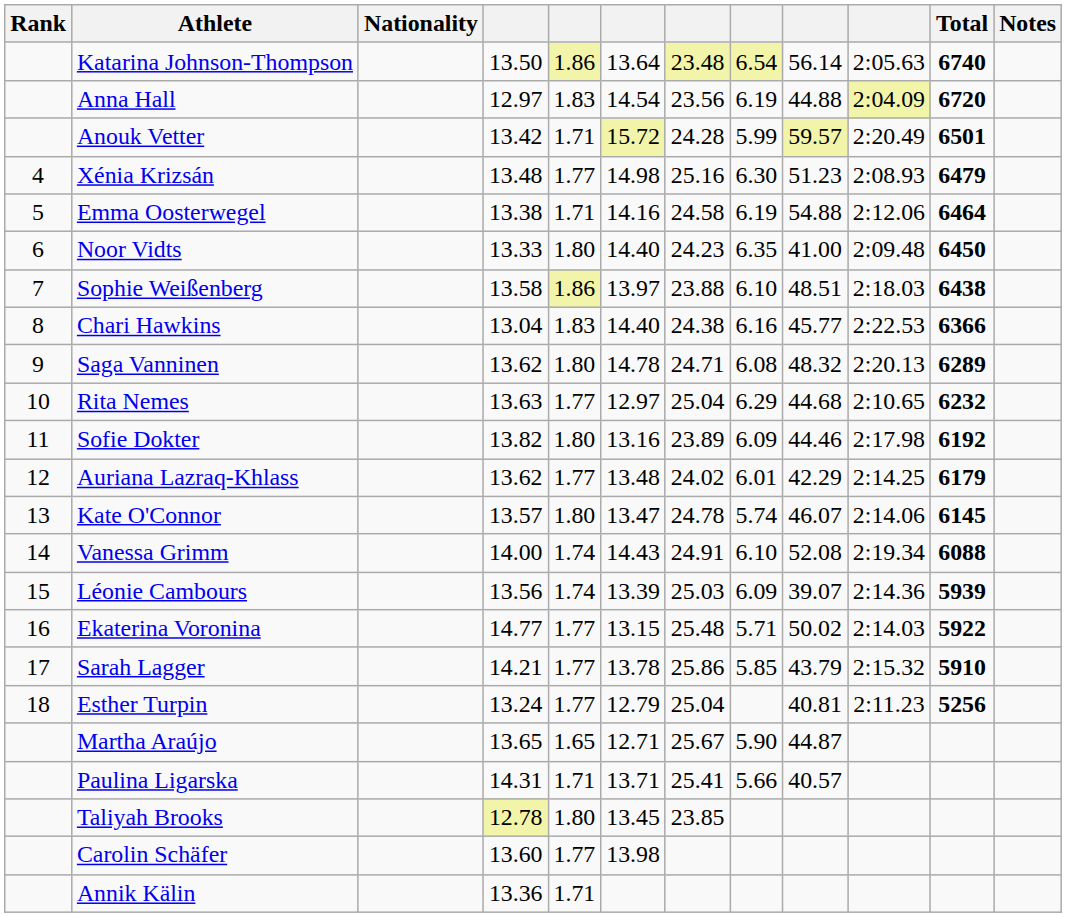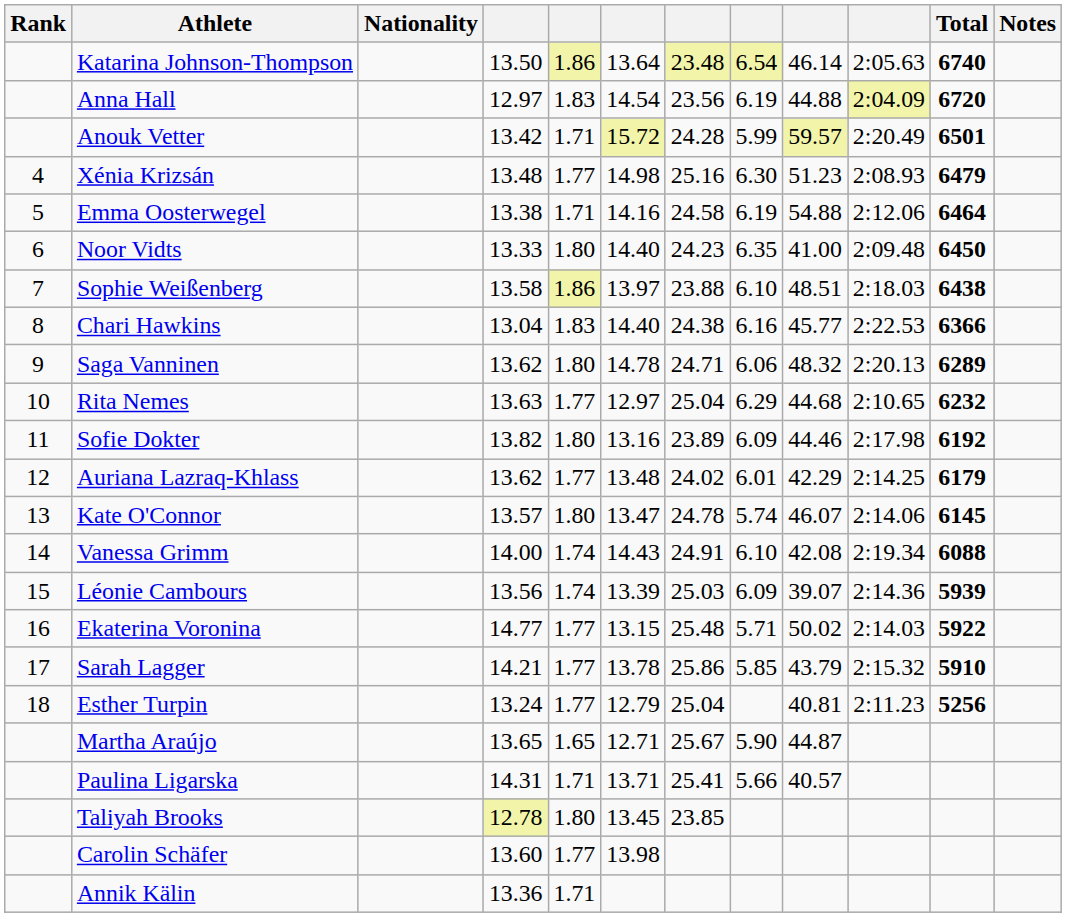 <table class="wikitable sortable" style="text-align:center">
 <tr>
 <th data-sort-type="number">Rank</th>
 <th>Athlete</th>
 <th>Nationality</th>
 <th></th>
 <th></th>
 <th></th>
 <th></th>
 <th></th>
 <th></th>
 <th></th>
 <th>Total</th>
 <th>Notes</th>
 </tr>
 <tr>
 <td></td>
 <td align=left><a href='#'>Katarina Johnson-Thompson</a></td>
 <td align=left></td>
 <td>13.50</td>
 <td bgcolor=#F2F5A9>1.86</td>
 <td>13.64</td>
 <td bgcolor=#F2F5A9>23.48</td>
 <td bgcolor=#F2F5A9>6.54</td>
-<td>56.14</td>
+<td>46.14</td>
 <td>2:05.63</td>
 <td><strong>6740</strong></td>
 <td></td>
 </tr>
 <tr>
 <td></td>
 <td align=left><a href='#'>Anna Hall</a></td>
 <td align=left></td>
 <td>12.97</td>
 <td>1.83</td>
 <td>14.54</td>
 <td>23.56</td>
 <td>6.19</td>
 <td>44.88</td>
 <td bgcolor=#F2F5A9>2:04.09</td>
 <td><strong>6720</strong></td>
 <td></td>
 </tr>
 <tr>
 <td></td>
 <td align=left><a href='#'>Anouk Vetter</a></td>
 <td align=left></td>
 <td>13.42</td>
 <td>1.71</td>
 <td bgcolor=#F2F5A9>15.72</td>
 <td>24.28</td>
 <td>5.99</td>
 <td bgcolor=#F2F5A9>59.57</td>
 <td>2:20.49</td>
 <td><strong>6501</strong></td>
 <td></td>
 </tr>
 <tr>
 <td>4</td>
 <td align=left><a href='#'>Xénia Krizsán</a></td>
 <td align=left></td>
 <td>13.48</td>
 <td>1.77</td>
 <td>14.98</td>
 <td>25.16</td>
 <td>6.30</td>
 <td>51.23</td>
 <td>2:08.93</td>
 <td><strong>6479</strong></td>
 <td></td>
 </tr>
 <tr>
 <td>5</td>
 <td align=left><a href='#'>Emma Oosterwegel</a></td>
 <td align=left></td>
 <td>13.38</td>
 <td>1.71</td>
 <td>14.16</td>
 <td>24.58</td>
 <td>6.19</td>
 <td>54.88</td>
 <td>2:12.06</td>
 <td><strong>6464</strong></td>
 <td></td>
 </tr>
 <tr>
 <td>6</td>
 <td align=left><a href='#'>Noor Vidts</a></td>
 <td align=left></td>
 <td>13.33</td>
 <td>1.80</td>
 <td>14.40</td>
 <td>24.23</td>
 <td>6.35</td>
 <td>41.00</td>
 <td>2:09.48</td>
 <td><strong>6450</strong></td>
 <td></td>
 </tr>
 <tr>
 <td>7</td>
 <td align=left><a href='#'>Sophie Weißenberg</a></td>
 <td align=left></td>
 <td>13.58</td>
 <td bgcolor=#F2F5A9>1.86</td>
 <td>13.97</td>
 <td>23.88</td>
 <td>6.10</td>
 <td>48.51</td>
 <td>2:18.03</td>
 <td><strong>6438</strong></td>
 <td></td>
 </tr>
 <tr>
 <td>8</td>
 <td align=left><a href='#'>Chari Hawkins</a></td>
 <td align=left></td>
 <td>13.04</td>
 <td>1.83</td>
 <td>14.40</td>
 <td>24.38</td>
 <td>6.16</td>
 <td>45.77</td>
 <td>2:22.53</td>
 <td><strong>6366</strong></td>
 <td></td>
 </tr>
 <tr>
 <td>9</td>
 <td align=left><a href='#'>Saga Vanninen</a></td>
 <td align=left></td>
 <td>13.62</td>
 <td>1.80</td>
 <td>14.78</td>
 <td>24.71</td>
-<td>6.08</td>
+<td>6.06</td>
 <td>48.32</td>
 <td>2:20.13</td>
 <td><strong>6289</strong></td>
 <td></td>
 </tr>
 <tr>
 <td>10</td>
 <td align=left><a href='#'>Rita Nemes</a></td>
 <td align=left></td>
 <td>13.63</td>
 <td>1.77</td>
 <td>12.97</td>
 <td>25.04</td>
 <td>6.29</td>
 <td>44.68</td>
 <td>2:10.65</td>
 <td><strong>6232</strong></td>
 <td></td>
 </tr>
 <tr>
 <td>11</td>
 <td align=left><a href='#'>Sofie Dokter</a></td>
 <td align=left></td>
 <td>13.82</td>
 <td>1.80</td>
 <td>13.16</td>
 <td>23.89</td>
 <td>6.09</td>
 <td>44.46</td>
 <td>2:17.98</td>
 <td><strong>6192</strong></td>
 <td></td>
 </tr>
 <tr>
 <td>12</td>
 <td align=left><a href='#'>Auriana Lazraq-Khlass</a></td>
 <td align=left></td>
 <td>13.62</td>
 <td>1.77</td>
 <td>13.48</td>
 <td>24.02</td>
 <td>6.01</td>
 <td>42.29</td>
 <td>2:14.25</td>
 <td><strong>6179</strong></td>
 <td></td>
 </tr>
 <tr>
 <td>13</td>
 <td align=left><a href='#'>Kate O'Connor</a></td>
 <td align=left></td>
 <td>13.57</td>
 <td>1.80</td>
 <td>13.47</td>
 <td>24.78</td>
 <td>5.74</td>
 <td>46.07</td>
 <td>2:14.06</td>
 <td><strong>6145</strong></td>
 <td></td>
 </tr>
 <tr>
 <td>14</td>
 <td align=left><a href='#'>Vanessa Grimm</a></td>
 <td align=left></td>
 <td>14.00</td>
 <td>1.74</td>
 <td>14.43</td>
 <td>24.91</td>
 <td>6.10</td>
-<td>52.08</td>
+<td>42.08</td>
 <td>2:19.34</td>
 <td><strong>6088</strong></td>
 <td></td>
 </tr>
 <tr>
 <td>15</td>
 <td align=left><a href='#'>Léonie Cambours</a></td>
 <td align=left></td>
 <td>13.56</td>
 <td>1.74</td>
 <td>13.39</td>
 <td>25.03</td>
 <td>6.09</td>
 <td>39.07</td>
 <td>2:14.36</td>
 <td><strong>5939</strong></td>
 <td></td>
 </tr>
 <tr>
 <td>16</td>
 <td align=left><a href='#'>Ekaterina Voronina</a></td>
 <td align=left></td>
 <td>14.77</td>
 <td>1.77</td>
 <td>13.15</td>
 <td>25.48</td>
 <td>5.71</td>
 <td>50.02</td>
 <td>2:14.03</td>
 <td><strong>5922</strong></td>
 <td></td>
 </tr>
 <tr>
 <td>17</td>
 <td align=left><a href='#'>Sarah Lagger</a></td>
 <td align=left></td>
 <td>14.21</td>
 <td>1.77</td>
 <td>13.78</td>
 <td>25.86</td>
 <td>5.85</td>
 <td>43.79</td>
 <td>2:15.32</td>
 <td><strong>5910</strong></td>
 <td></td>
 </tr>
 <tr>
 <td>18</td>
 <td align=left><a href='#'>Esther Turpin</a></td>
 <td align=left></td>
 <td>13.24</td>
 <td>1.77</td>
 <td>12.79</td>
 <td>25.04</td>
 <td></td>
 <td>40.81</td>
 <td>2:11.23</td>
 <td><strong>5256</strong></td>
 <td></td>
 </tr>
 <tr>
 <td></td>
 <td align=left><a href='#'>Martha Araújo</a></td>
 <td align=left></td>
 <td>13.65</td>
 <td>1.65</td>
 <td>12.71</td>
 <td>25.67</td>
 <td>5.90</td>
 <td>44.87</td>
 <td></td>
 <td><strong></strong></td>
 <td></td>
 </tr>
 <tr>
 <td></td>
 <td align=left><a href='#'>Paulina Ligarska</a></td>
 <td align=left></td>
 <td>14.31</td>
 <td>1.71</td>
 <td>13.71</td>
 <td>25.41</td>
 <td>5.66</td>
 <td>40.57</td>
 <td></td>
 <td><strong></strong></td>
 <td></td>
 </tr>
 <tr>
 <td></td>
 <td align=left><a href='#'>Taliyah Brooks</a></td>
 <td align=left></td>
 <td bgcolor=#F2F5A9>12.78</td>
 <td>1.80</td>
 <td>13.45</td>
 <td>23.85</td>
 <td></td>
 <td></td>
 <td></td>
 <td><strong></strong></td>
 <td></td>
 </tr>
 <tr>
 <td></td>
 <td align=left><a href='#'>Carolin Schäfer</a></td>
 <td align=left></td>
 <td>13.60</td>
 <td>1.77</td>
 <td>13.98</td>
 <td></td>
 <td></td>
 <td></td>
 <td></td>
 <td><strong></strong></td>
 <td></td>
 </tr>
 <tr>
 <td></td>
 <td align=left><a href='#'>Annik Kälin</a></td>
 <td align=left></td>
 <td>13.36</td>
 <td>1.71</td>
 <td></td>
 <td></td>
 <td></td>
 <td></td>
 <td></td>
 <td><strong></strong></td>
 <td></td>
 </tr>
 </table>
